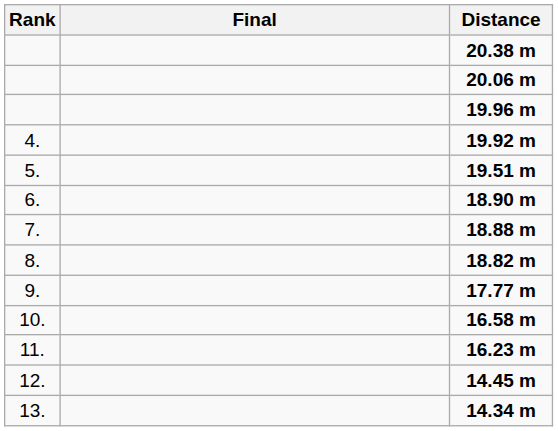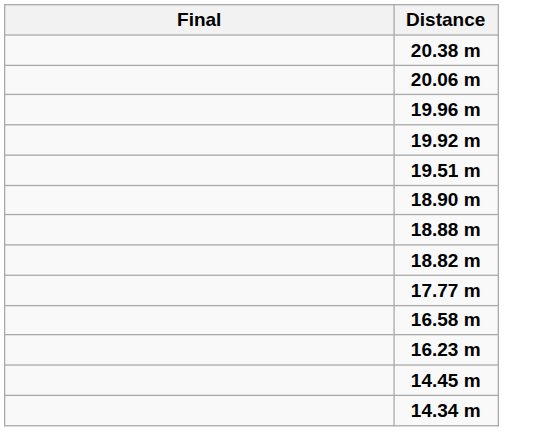 <table class="wikitable" style="border-collapse: collapse; font-size: 90%;">
 <tr>
-<th>Rank</th>
 <th style="width: 20em">Final</th>
 <th style="width: 5em">Distance</th>
 </tr>
 <tr>
-<td align="center"></td>
 <td></td>
 <td align="center"><strong>20.38 m</strong></td>
 </tr>
 <tr>
-<td align="center"></td>
 <td></td>
 <td align="center"><strong>20.06 m</strong></td>
 </tr>
 <tr>
-<td align="center"></td>
 <td></td>
 <td align="center"><strong>19.96 m</strong></td>
 </tr>
 <tr>
-<td align="center">4.</td>
 <td></td>
 <td align="center"><strong>19.92 m</strong></td>
 </tr>
 <tr>
-<td align="center">5.</td>
 <td></td>
 <td align="center"><strong>19.51 m</strong></td>
 </tr>
 <tr>
-<td align="center">6.</td>
 <td></td>
 <td align="center"><strong>18.90 m</strong></td>
 </tr>
 <tr>
-<td align="center">7.</td>
 <td></td>
 <td align="center"><strong>18.88 m</strong></td>
 </tr>
 <tr>
-<td align="center">8.</td>
 <td></td>
 <td align="center"><strong>18.82 m</strong></td>
 </tr>
 <tr>
-<td align="center">9.</td>
 <td></td>
 <td align="center"><strong>17.77 m</strong></td>
 </tr>
 <tr>
-<td align="center">10.</td>
 <td></td>
 <td align="center"><strong>16.58 m</strong></td>
 </tr>
 <tr>
-<td align="center">11.</td>
 <td></td>
 <td align="center"><strong>16.23 m</strong></td>
 </tr>
 <tr>
-<td align="center">12.</td>
 <td></td>
 <td align="center"><strong>14.45 m</strong></td>
 </tr>
 <tr>
-<td align="center">13.</td>
 <td></td>
 <td align="center"><strong>14.34 m</strong></td>
 </tr>
 </table>
